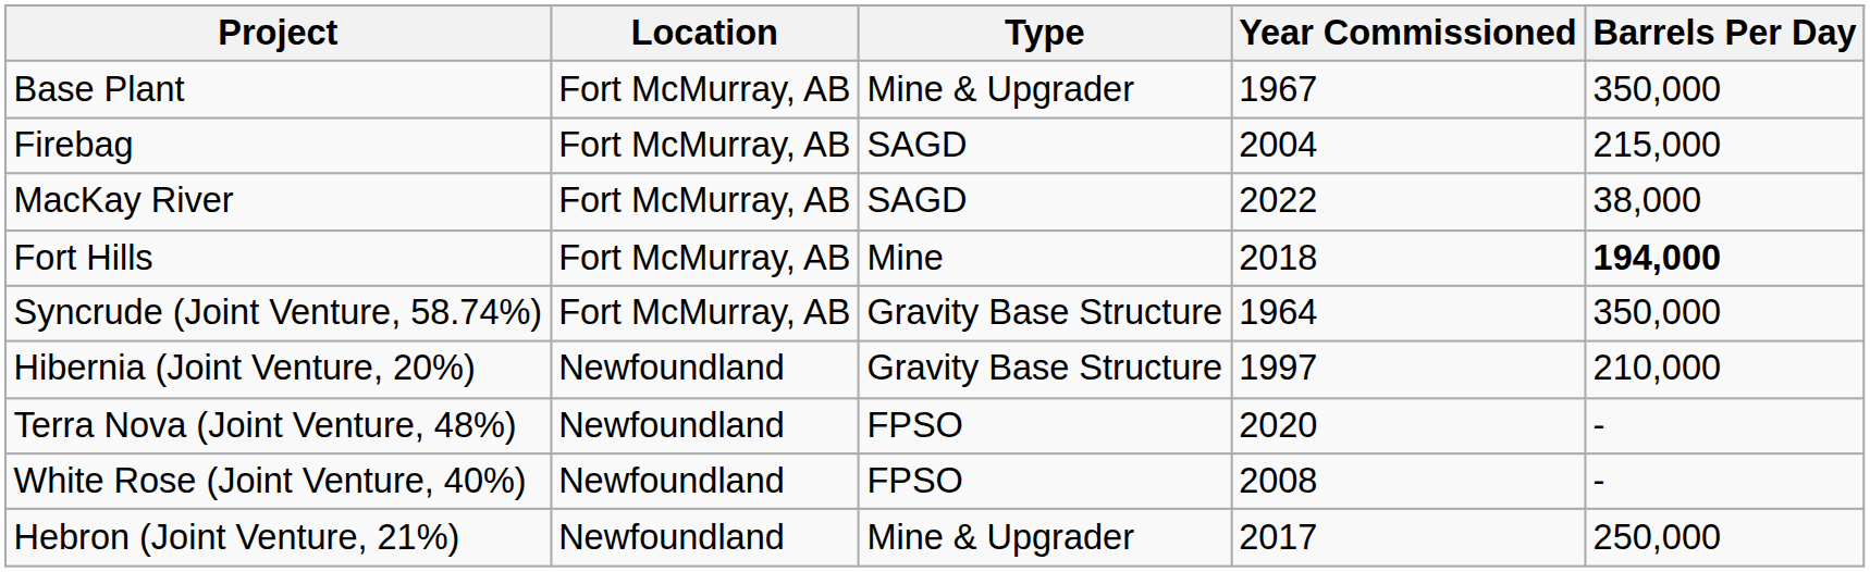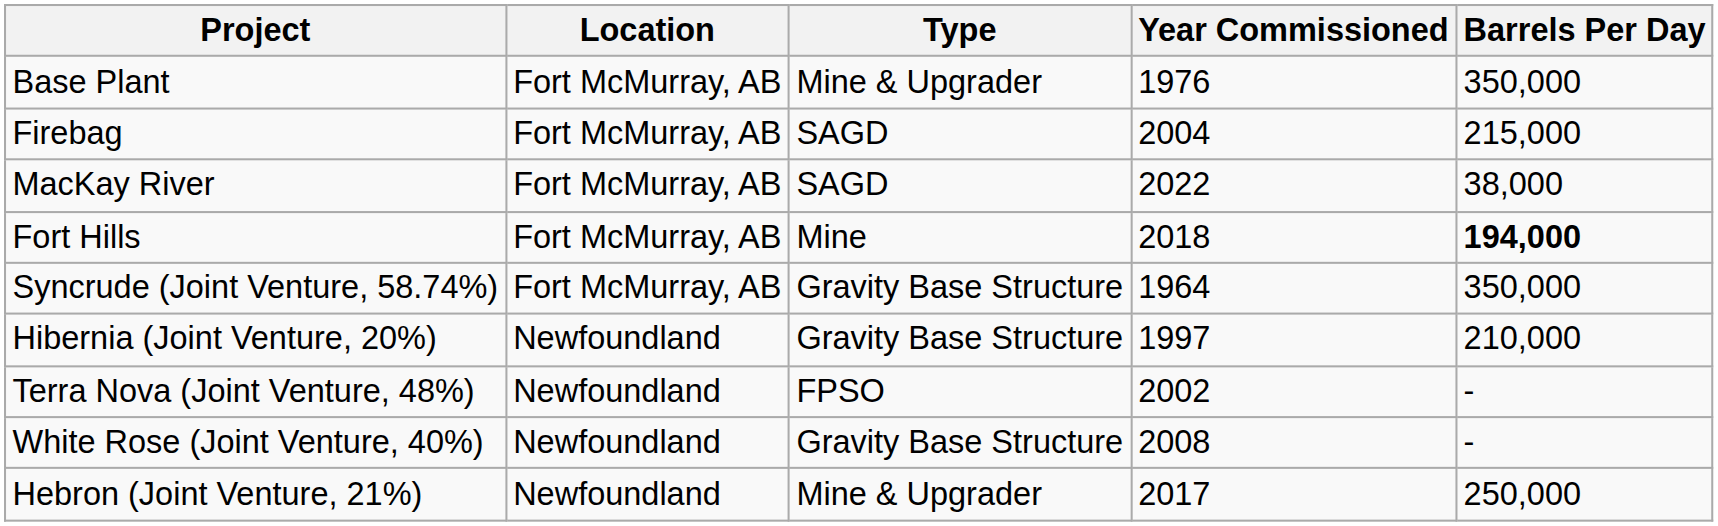 <table class="wikitable">
 <tr>
 <th>Project</th>
 <th>Location</th>
 <th>Type</th>
 <th>Year Commissioned</th>
 <th>Barrels Per Day</th>
 </tr>
 <tr>
 <td>Base Plant</td>
 <td>Fort McMurray, AB</td>
 <td>Mine & Upgrader</td>
-<td>1967</td>
+<td>1976</td>
 <td>350,000</td>
 </tr>
 <tr>
 <td>Firebag</td>
 <td>Fort McMurray, AB</td>
 <td>SAGD</td>
 <td>2004</td>
 <td>215,000</td>
 </tr>
 <tr>
 <td>MacKay River</td>
 <td>Fort McMurray, AB</td>
 <td>SAGD</td>
 <td>2022</td>
 <td>38,000</td>
 </tr>
 <tr>
 <td>Fort Hills</td>
 <td>Fort McMurray, AB</td>
 <td>Mine</td>
 <td>2018</td>
 <td><strong>194,000</strong></td>
 </tr>
 <tr>
 <td>Syncrude (Joint Venture, 58.74%)</td>
 <td>Fort McMurray, AB</td>
 <td>Gravity Base Structure</td>
 <td>1964</td>
 <td>350,000</td>
 </tr>
 <tr>
 <td>Hibernia (Joint Venture, 20%)</td>
 <td>Newfoundland</td>
 <td>Gravity Base Structure</td>
 <td>1997</td>
 <td>210,000</td>
 </tr>
 <tr>
 <td>Terra Nova (Joint Venture, 48%)</td>
 <td>Newfoundland</td>
 <td>FPSO</td>
-<td>2020</td>
+<td>2002</td>
 <td>-</td>
 </tr>
 <tr>
 <td>White Rose (Joint Venture, 40%)</td>
 <td>Newfoundland</td>
-<td>FPSO</td>
+<td>Gravity Base Structure</td>
 <td>2008</td>
 <td>-</td>
 </tr>
 <tr>
 <td>Hebron (Joint Venture, 21%)</td>
 <td>Newfoundland</td>
 <td>Mine & Upgrader</td>
 <td>2017</td>
 <td>250,000</td>
 </tr>
 </table>
